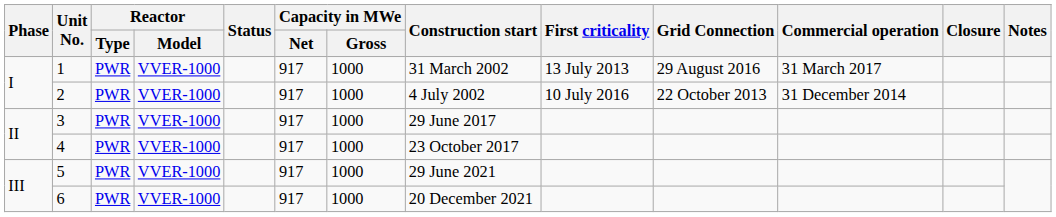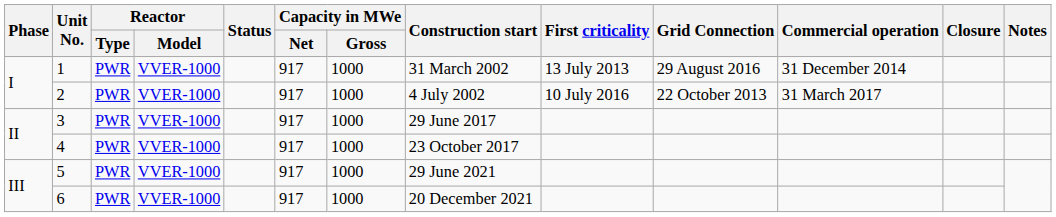 <table class="wikitable sortable mw-datatable">
 <tr>
 <th rowspan="2">Phase</th>
 <th rowspan="2">Unit<br>No.</th>
 <th colspan="2">Reactor</th>
 <th rowspan="2">Status</th>
 <th colspan="2">Capacity in MWe</th>
 <th rowspan="2">Construction start</th>
 <th rowspan="2">First <a href='#'>criticality</a></th>
 <th rowspan="2">Grid Connection</th>
 <th rowspan="2">Commercial operation</th>
 <th rowspan="2">Closure</th>
 <th rowspan="2">Notes</th>
 </tr>
 <tr>
 <th>Type</th>
 <th>Model</th>
 <th>Net</th>
 <th>Gross</th>
 </tr>
 <tr>
 <td rowspan="2">I</td>
 <td>1</td>
 <td><a href='#'>PWR</a></td>
 <td><a href='#'>VVER-1000</a></td>
 <td></td>
 <td>917</td>
 <td>1000</td>
 <td>31 March 2002</td>
 <td>13 July 2013</td>
 <td>29 August 2016</td>
-<td>31 March 2017</td>
+<td>31 December 2014</td>
 <td></td>
 <td></td>
 </tr>
 <tr>
 <td>2</td>
 <td><a href='#'>PWR</a></td>
 <td><a href='#'>VVER-1000</a></td>
 <td></td>
 <td>917</td>
 <td>1000</td>
 <td>4 July 2002</td>
 <td>10 July 2016</td>
 <td>22 October 2013</td>
-<td>31 December 2014</td>
+<td>31 March 2017</td>
 <td></td>
 <td></td>
 </tr>
 <tr>
 <td rowspan="2">II</td>
 <td>3</td>
 <td><a href='#'>PWR</a></td>
 <td><a href='#'>VVER-1000</a></td>
 <td></td>
 <td>917</td>
 <td>1000</td>
 <td>29 June 2017</td>
 <td></td>
 <td></td>
 <td></td>
 <td></td>
 <td></td>
 </tr>
 <tr>
 <td>4</td>
 <td><a href='#'>PWR</a></td>
 <td><a href='#'>VVER-1000</a></td>
 <td></td>
 <td>917</td>
 <td>1000</td>
 <td>23 October 2017</td>
 <td></td>
 <td></td>
 <td></td>
 <td></td>
 <td></td>
 </tr>
 <tr>
 <td rowspan="2">III</td>
 <td>5</td>
 <td><a href='#'>PWR</a></td>
 <td><a href='#'>VVER-1000</a></td>
 <td></td>
 <td>917</td>
 <td>1000</td>
 <td>29 June 2021</td>
 <td></td>
 <td></td>
 <td></td>
 <td></td>
 <td rowspan="2"></td>
 </tr>
 <tr>
 <td>6</td>
 <td><a href='#'>PWR</a></td>
 <td><a href='#'>VVER-1000</a></td>
 <td></td>
 <td>917</td>
 <td>1000</td>
 <td>20 December 2021</td>
 <td></td>
 <td></td>
 <td></td>
 <td></td>
 </tr>
 </table>
